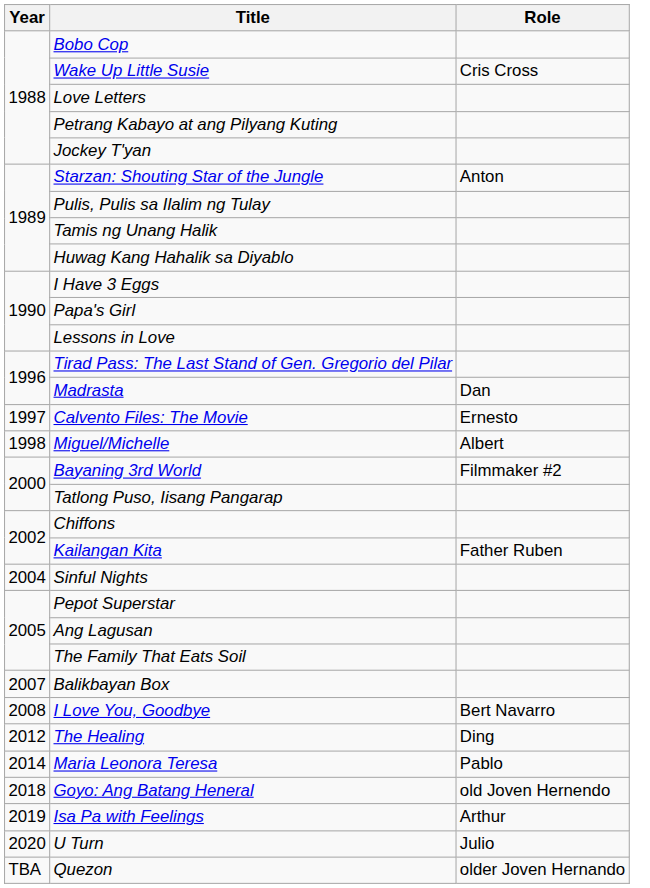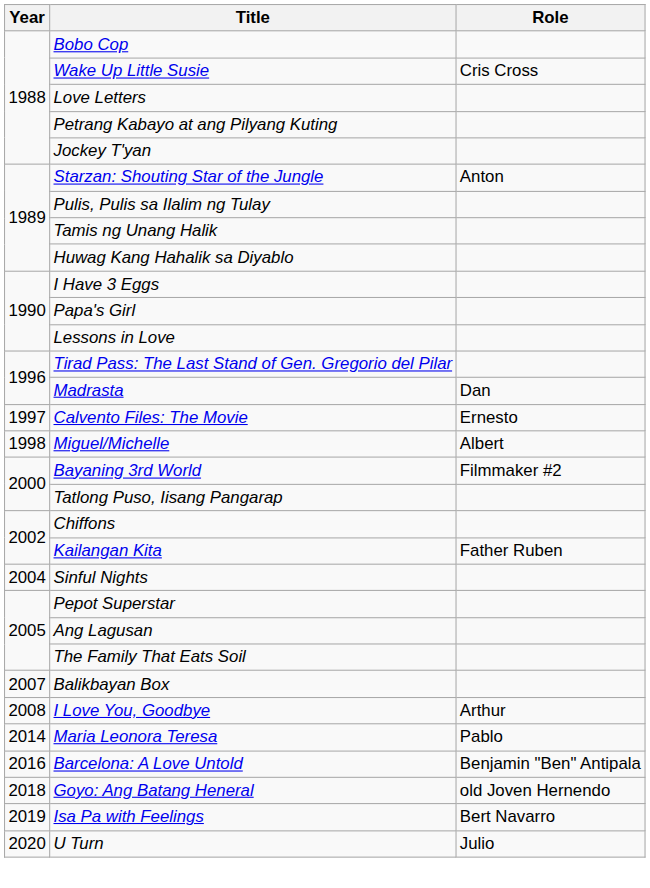 <table class="wikitable">
 <tr>
 <th>Year</th>
 <th>Title</th>
 <th>Role</th>
 </tr>
 <tr>
 <td rowspan="5">1988</td>
 <td><em><a href='#'>Bobo Cop</a></em></td>
 <td></td>
 </tr>
 <tr>
 <td><em><a href='#'>Wake Up Little Susie</a></em></td>
 <td>Cris Cross</td>
 </tr>
 <tr>
 <td><em>Love Letters</em></td>
 <td></td>
 </tr>
 <tr>
 <td><em>Petrang Kabayo at ang Pilyang Kuting</em></td>
 <td></td>
 </tr>
 <tr>
 <td><em>Jockey T'yan</em></td>
 <td></td>
 </tr>
 <tr>
 <td rowspan="4">1989</td>
 <td><em><a href='#'>Starzan: Shouting Star of the Jungle</a></em></td>
 <td>Anton</td>
 </tr>
 <tr>
 <td><em>Pulis, Pulis sa Ilalim ng Tulay</em></td>
 <td></td>
 </tr>
 <tr>
 <td><em>Tamis ng Unang Halik</em></td>
 <td></td>
 </tr>
 <tr>
 <td><em>Huwag Kang Hahalik sa Diyablo</em></td>
 <td></td>
 </tr>
 <tr>
 <td rowspan="3">1990</td>
 <td><em>I Have 3 Eggs</em></td>
 <td></td>
 </tr>
 <tr>
 <td><em>Papa's Girl</em></td>
 <td></td>
 </tr>
 <tr>
 <td><em>Lessons in Love</em></td>
 <td></td>
 </tr>
 <tr>
 <td rowspan="2">1996</td>
 <td><em><a href='#'>Tirad Pass: The Last Stand of Gen. Gregorio del Pilar</a></em></td>
 <td></td>
 </tr>
 <tr>
 <td><em><a href='#'>Madrasta</a></em></td>
 <td>Dan</td>
 </tr>
 <tr>
 <td>1997</td>
 <td><em><a href='#'>Calvento Files: The Movie</a></em></td>
 <td>Ernesto</td>
 </tr>
 <tr>
 <td>1998</td>
 <td><em><a href='#'>Miguel/Michelle</a></em></td>
 <td>Albert</td>
 </tr>
 <tr>
 <td rowspan="2">2000</td>
 <td><em><a href='#'>Bayaning 3rd World</a></em></td>
 <td>Filmmaker #2</td>
 </tr>
 <tr>
 <td><em>Tatlong Puso, Iisang Pangarap</em></td>
 <td></td>
 </tr>
 <tr>
 <td rowspan="2">2002</td>
 <td><em>Chiffons</em></td>
 <td></td>
 </tr>
 <tr>
 <td><em><a href='#'>Kailangan Kita</a></em></td>
 <td>Father Ruben</td>
 </tr>
 <tr>
 <td>2004</td>
 <td><em>Sinful Nights</em></td>
 <td></td>
 </tr>
 <tr>
 <td rowspan="3">2005</td>
 <td><em>Pepot Superstar</em></td>
 <td></td>
 </tr>
 <tr>
 <td><em>Ang Lagusan</em></td>
 <td></td>
 </tr>
 <tr>
 <td><em>The Family That Eats Soil</em></td>
 <td></td>
 </tr>
 <tr>
 <td>2007</td>
 <td><em>Balikbayan Box</em></td>
 <td></td>
 </tr>
 <tr>
 <td>2008</td>
 <td><em><a href='#'>I Love You, Goodbye</a></em></td>
-<td>Bert Navarro</td>
-</tr>
-<tr>
-<td>2012</td>
-<td><em><a href='#'>The Healing</a></em></td>
-<td>Ding</td>
+<td>Arthur</td>
 </tr>
 <tr>
 <td>2014</td>
 <td><em><a href='#'>Maria Leonora Teresa</a></em></td>
 <td>Pablo</td>
+</tr>
+<tr>
+<td>2016</td>
+<td><em><a href='#'>Barcelona: A Love Untold</a></em></td>
+<td>Benjamin "Ben" Antipala</td>
 </tr>
 <tr>
 <td>2018</td>
 <td><em><a href='#'>Goyo: Ang Batang Heneral</a></em></td>
 <td>old Joven Hernendo</td>
 </tr>
 <tr>
 <td>2019</td>
 <td><em><a href='#'>Isa Pa with Feelings</a></em></td>
-<td>Arthur</td>
+<td>Bert Navarro</td>
 </tr>
 <tr>
 <td>2020</td>
 <td><em>U Turn</em></td>
 <td>Julio</td>
 </tr>
-<tr>
-<td>TBA</td>
-<td><em>Quezon</em></td>
-<td>older Joven Hernando</td>
-</tr>
 </table>
